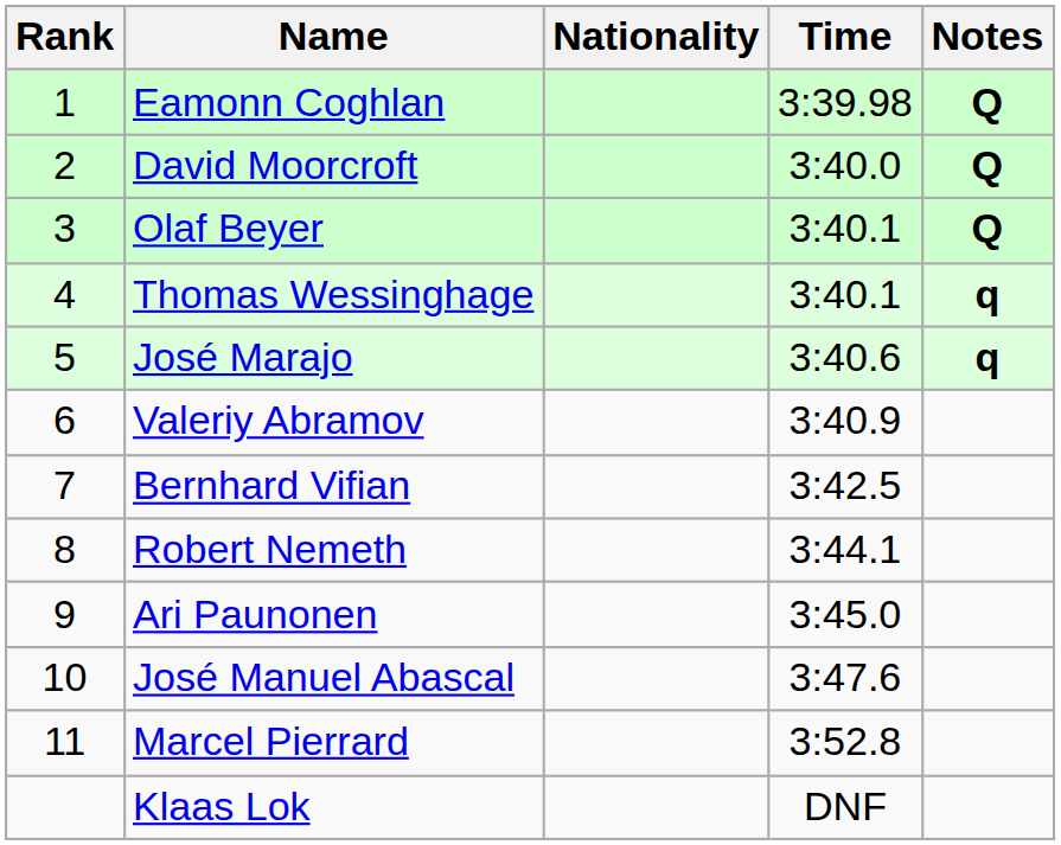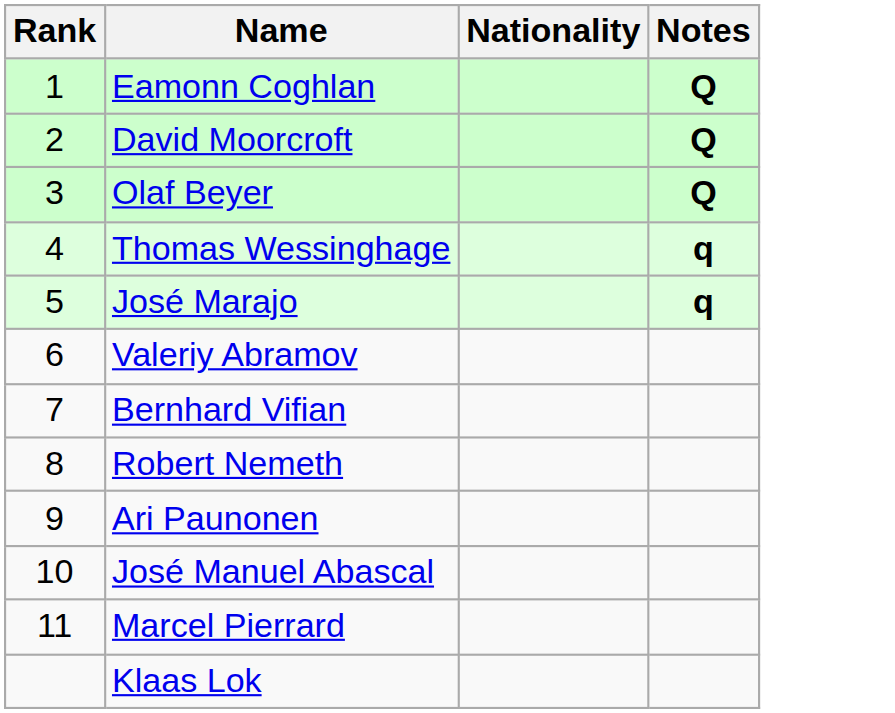 <table class="wikitable sortable" style="text-align:center">
 <tr>
 <th>Rank</th>
 <th>Name</th>
 <th>Nationality</th>
-<th>Time</th>
 <th>Notes</th>
 </tr>
 <tr bgcolor=ccffcc>
 <td>1</td>
 <td align=left><a href='#'>Eamonn Coghlan</a></td>
 <td align=left></td>
-<td>3:39.98</td>
 <td><strong>Q</strong></td>
 </tr>
 <tr bgcolor=ccffcc>
 <td>2</td>
 <td align=left><a href='#'>David Moorcroft</a></td>
 <td align=left></td>
-<td>3:40.0</td>
 <td><strong>Q</strong></td>
 </tr>
 <tr bgcolor=ccffcc>
 <td>3</td>
 <td align=left><a href='#'>Olaf Beyer</a></td>
 <td align=left></td>
-<td>3:40.1</td>
 <td><strong>Q</strong></td>
 </tr>
 <tr bgcolor=ddffdd>
 <td>4</td>
 <td align=left><a href='#'>Thomas Wessinghage</a></td>
 <td align=left></td>
-<td>3:40.1</td>
 <td><strong>q</strong></td>
 </tr>
 <tr bgcolor=ddffdd>
 <td>5</td>
 <td align=left><a href='#'>José Marajo</a></td>
 <td align=left></td>
-<td>3:40.6</td>
 <td><strong>q</strong></td>
 </tr>
 <tr>
 <td>6</td>
 <td align=left><a href='#'>Valeriy Abramov</a></td>
 <td align=left></td>
-<td>3:40.9</td>
 <td></td>
 </tr>
 <tr>
 <td>7</td>
 <td align=left><a href='#'>Bernhard Vifian</a></td>
 <td align=left></td>
-<td>3:42.5</td>
 <td></td>
 </tr>
 <tr>
 <td>8</td>
 <td align=left><a href='#'>Robert Nemeth</a></td>
 <td align=left></td>
-<td>3:44.1</td>
 <td></td>
 </tr>
 <tr>
 <td>9</td>
 <td align=left><a href='#'>Ari Paunonen</a></td>
 <td align=left></td>
-<td>3:45.0</td>
 <td></td>
 </tr>
 <tr>
 <td>10</td>
 <td align=left><a href='#'>José Manuel Abascal</a></td>
 <td align=left></td>
-<td>3:47.6</td>
 <td></td>
 </tr>
 <tr>
 <td>11</td>
 <td align=left><a href='#'>Marcel Pierrard</a></td>
 <td align=left></td>
-<td>3:52.8</td>
 <td></td>
 </tr>
 <tr>
 <td></td>
 <td align=left><a href='#'>Klaas Lok</a></td>
 <td align=left></td>
-<td>DNF</td>
 <td></td>
 </tr>
 </table>
